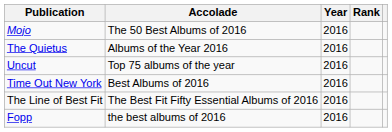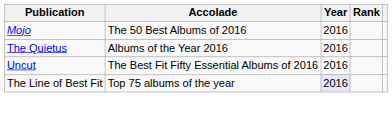 <table class="sortable wikitable">
 <tr>
 <th>Publication</th>
 <th>Accolade</th>
 <th>Year</th>
 <th>Rank</th>
 <th class="unsortable"></th>
 </tr>
 <tr>
 <td><em><a href='#'>Mojo</a></em></td>
 <td>The 50 Best Albums of 2016</td>
 <td>2016</td>
 <td></td>
 <td></td>
 </tr>
 <tr>
 <td><a href='#'>The Quietus</a></td>
 <td>Albums of the Year 2016</td>
 <td>2016</td>
 <td></td>
 <td></td>
 </tr>
 <tr>
 <td><a href='#'>Uncut</a></td>
-<td>Top 75 albums of the year</td>
-<td>2016</td>
-<td></td>
-<td></td>
-</tr>
-<tr>
-<td><a href='#'>Time Out New York</a></td>
-<td>Best Albums of 2016</td>
+<td>The Best Fit Fifty Essential Albums of 2016</td>
 <td>2016</td>
 <td></td>
 <td></td>
 </tr>
 <tr>
 <td>The Line of Best Fit</td>
-<td>The Best Fit Fifty Essential Albums of 2016</td>
-<td>2016</td>
-<td></td>
-<td></td>
-</tr>
-<tr>
-<td><a href='#'>Fopp</a></td>
-<td>the best albums of 2016</td>
-<td>2016</td>
+<td>Top 75 albums of the year</td>
+<td style="background: lavender;">2016</td>
 <td></td>
 <td></td>
 </tr>
 </table>
